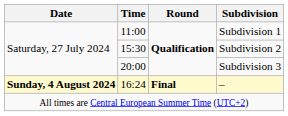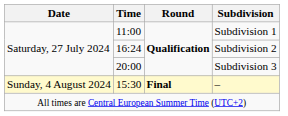 <table class="wikitable">
 <tr>
 <th>Date</th>
 <th>Time</th>
 <th>Round</th>
 <th>Subdivision</th>
 </tr>
 <tr>
 <td rowspan=3>Saturday, 27 July 2024</td>
 <td>11:00</td>
 <td rowspan=3><strong>Qualification</strong></td>
 <td>Subdivision 1</td>
 </tr>
 <tr>
-<td>15:30</td>
+<td>16:24</td>
 <td>Subdivision 2</td>
 </tr>
 <tr>
 <td>20:00</td>
 <td>Subdivision 3</td>
 </tr>
 <tr style=background:lemonchiffon>
-<td><strong>Sunday, 4 August 2024</strong></td>
-<td>16:24</td>
+<td>Sunday, 4 August 2024</td>
+<td>15:30</td>
 <td><strong>Final</strong></td>
 <td>–</td>
 </tr>
 <tr>
 <td colspan=4 align=center><small>All times are <a href='#'>Central European Summer Time</a> (<a href='#'>UTC+2</a>)</small></td>
 </tr>
 </table>
